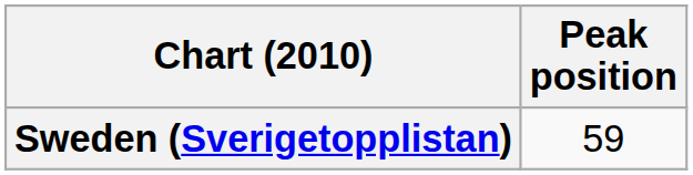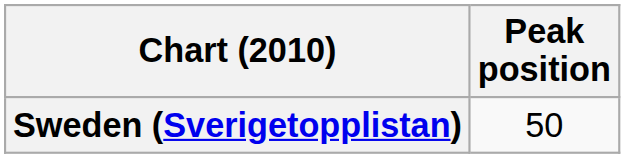 <table class="wikitable plainrowheaders">
 <tr>
 <th>Chart (2010)</th>
 <th>Peak<br>position</th>
 </tr>
 <tr>
 <th scope="row">Sweden (<a href='#'>Sverigetopplistan</a>)</th>
-<td align="center">59</td>
+<td align="center">50</td>
 </tr>
 </table>
